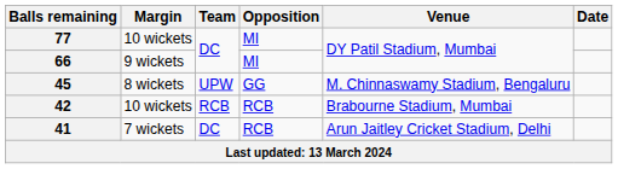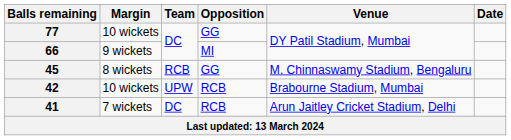 <table class="wikitable sortable" style="text-align:left;font-size:93%;">
 <tr>
 <th>Balls remaining</th>
 <th>Margin</th>
 <th>Team</th>
 <th>Opposition</th>
 <th>Venue</th>
 <th>Date</th>
 </tr>
 <tr>
 <th>77</th>
 <td>10 wickets</td>
 <td rowspan=2><a href='#'>DC</a></td>
-<td><a href='#'>MI</a></td>
+<td><a href='#'>GG</a></td>
 <td rowspan=2><a href='#'>DY Patil Stadium</a>, <a href='#'>Mumbai</a></td>
 <td></td>
 </tr>
 <tr>
 <th>66</th>
 <td>9 wickets</td>
 <td><a href='#'>MI</a></td>
 <td></td>
 </tr>
 <tr>
 <th>45</th>
 <td>8 wickets</td>
-<td><a href='#'>UPW</a></td>
+<td><a href='#'>RCB</a></td>
 <td><a href='#'>GG</a></td>
 <td><a href='#'>M. Chinnaswamy Stadium</a>, <a href='#'>Bengaluru</a></td>
 <td></td>
 </tr>
 <tr>
 <th>42</th>
 <td>10 wickets</td>
-<td><a href='#'>RCB</a></td>
+<td><a href='#'>UPW</a></td>
 <td><a href='#'>RCB</a></td>
 <td><a href='#'>Brabourne Stadium</a>, <a href='#'>Mumbai</a></td>
 <td></td>
 </tr>
 <tr>
 <th>41</th>
 <td>7 wickets</td>
 <td><a href='#'>DC</a></td>
 <td><a href='#'>RCB</a></td>
 <td><a href='#'>Arun Jaitley Cricket Stadium</a>, <a href='#'>Delhi</a></td>
 <td></td>
 </tr>
 <tr class="sortbottom">
 <th colspan="6"><small>Last updated: 13 March 2024</small></th>
 </tr>
 </table>
